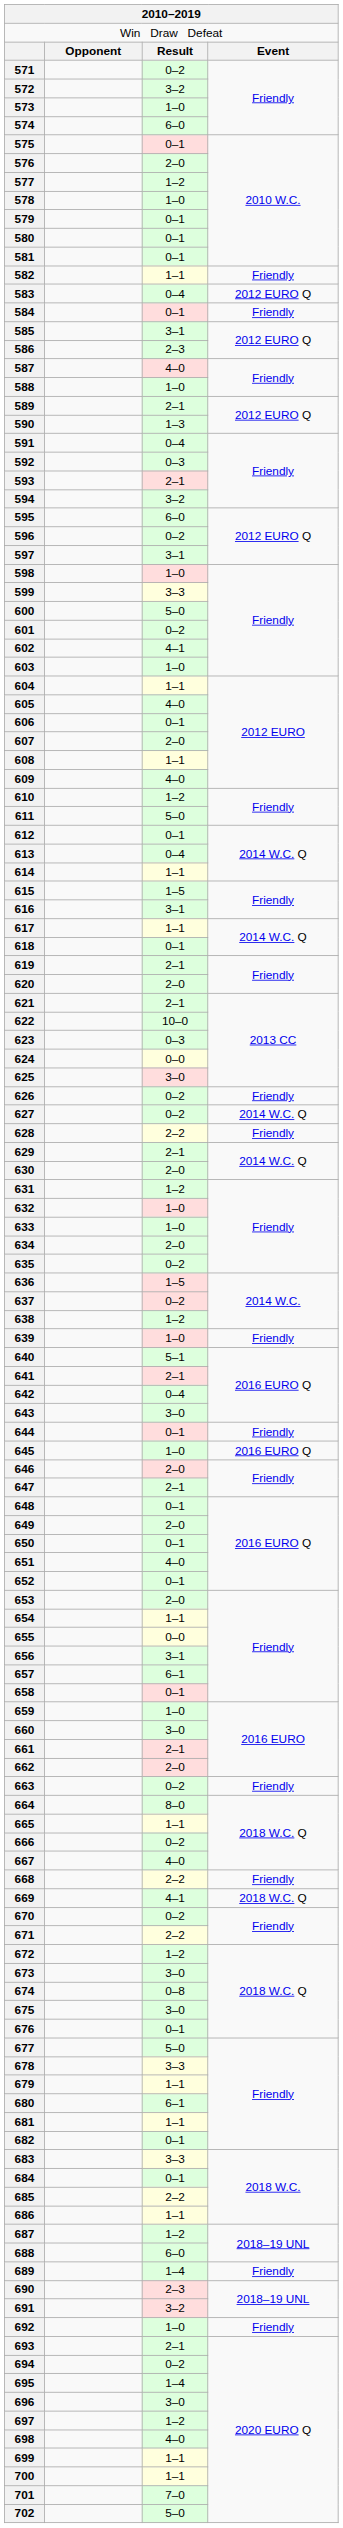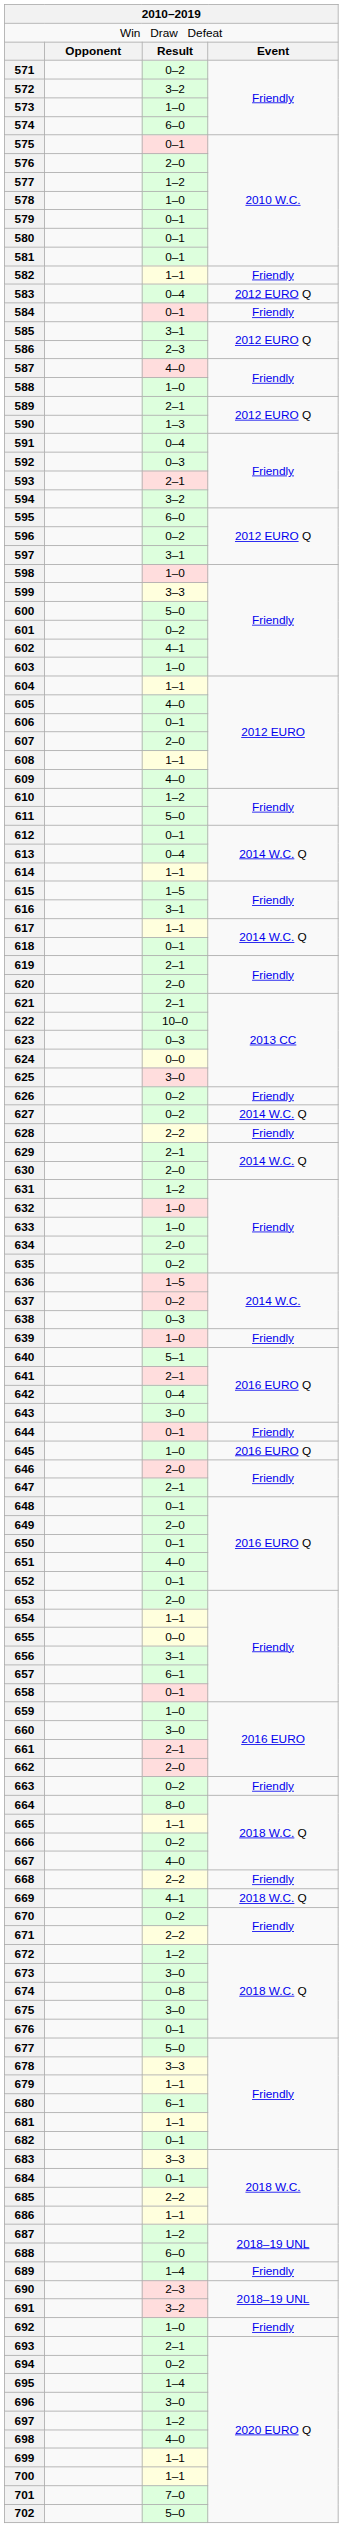 <table class="wikitable collapsible collapsed" style="font-size: 90%">
 <tr>
 <th colspan="4" style="width:400px;">2010–2019</th>
 </tr>
 <tr>
 <td style="text-align:center;" colspan="4"> Win   Draw   Defeat</td>
 </tr>
 <tr>
 <th></th>
 <th>Opponent</th>
 <th>Result</th>
 <th>Event</th>
 </tr>
 <tr>
 <th>571</th>
 <td></td>
 <td style="background:#dfd; text-align:center;">0–2</td>
 <td style="text-align:center;" rowspan="4"><a href='#'>Friendly</a></td>
 </tr>
 <tr>
 <th>572</th>
 <td></td>
 <td style="background:#dfd; text-align:center;">3–2</td>
 </tr>
 <tr>
 <th>573</th>
 <td></td>
 <td style="background:#dfd; text-align:center;">1–0</td>
 </tr>
 <tr>
 <th>574</th>
 <td></td>
 <td style="background:#dfd; text-align:center;">6–0</td>
 </tr>
 <tr>
 <th>575</th>
 <td></td>
 <td style="background:#fdd; text-align:center;">0–1</td>
 <td style="text-align:center;" rowspan="7"> <a href='#'>2010 W.C.</a></td>
 </tr>
 <tr>
 <th>576</th>
 <td></td>
 <td style="background:#dfd; text-align:center;">2–0</td>
 </tr>
 <tr>
 <th>577</th>
 <td></td>
 <td style="background:#dfd; text-align:center;">1–2</td>
 </tr>
 <tr>
 <th>578</th>
 <td></td>
 <td style="background:#dfd; text-align:center;">1–0</td>
 </tr>
 <tr>
 <th>579</th>
 <td></td>
 <td style="background:#dfd; text-align:center;">0–1</td>
 </tr>
 <tr>
 <th>580</th>
 <td></td>
 <td style="background:#dfd; text-align:center;">0–1</td>
 </tr>
 <tr>
 <th>581</th>
 <td></td>
 <td style="background:#dfd; text-align:center;">0–1</td>
 </tr>
 <tr>
 <th>582</th>
 <td></td>
 <td style="background:#ffd; text-align:center;">1–1</td>
 <td style="text-align:center;"><a href='#'>Friendly</a></td>
 </tr>
 <tr>
 <th>583</th>
 <td></td>
 <td style="background:#dfd; text-align:center;">0–4</td>
 <td style="text-align:center;"> <a href='#'>2012 EURO</a> Q</td>
 </tr>
 <tr>
 <th>584</th>
 <td></td>
 <td style="background:#fdd; text-align:center;">0–1</td>
 <td style="text-align:center;"><a href='#'>Friendly</a></td>
 </tr>
 <tr>
 <th>585</th>
 <td></td>
 <td style="background:#dfd; text-align:center;">3–1</td>
 <td style="text-align:center;" rowspan="2"> <a href='#'>2012 EURO</a> Q</td>
 </tr>
 <tr>
 <th>586</th>
 <td></td>
 <td style="background:#dfd; text-align:center;">2–3</td>
 </tr>
 <tr>
 <th>587</th>
 <td></td>
 <td style="background:#fdd; text-align:center;">4–0</td>
 <td style="text-align:center;" rowspan="2"><a href='#'>Friendly</a></td>
 </tr>
 <tr>
 <th>588</th>
 <td></td>
 <td style="background:#dfd; text-align:center;">1–0</td>
 </tr>
 <tr>
 <th>589</th>
 <td></td>
 <td style="background:#dfd; text-align:center;">2–1</td>
 <td style="text-align:center;" rowspan="2"> <a href='#'>2012 EURO</a> Q</td>
 </tr>
 <tr>
 <th>590</th>
 <td></td>
 <td style="background:#dfd; text-align:center;">1–3</td>
 </tr>
 <tr>
 <th>591</th>
 <td></td>
 <td style="background:#dfd; text-align:center;">0–4</td>
 <td style="text-align:center;" rowspan="4"><a href='#'>Friendly</a></td>
 </tr>
 <tr>
 <th>592</th>
 <td></td>
 <td style="background:#dfd; text-align:center;">0–3</td>
 </tr>
 <tr>
 <th>593</th>
 <td></td>
 <td style="background:#fdd; text-align:center;">2–1</td>
 </tr>
 <tr>
 <th>594</th>
 <td></td>
 <td style="background:#dfd; text-align:center;">3–2</td>
 </tr>
 <tr>
 <th>595</th>
 <td></td>
 <td style="background:#dfd; text-align:center;">6–0</td>
 <td style="text-align:center;" rowspan="3"> <a href='#'>2012 EURO</a> Q</td>
 </tr>
 <tr>
 <th>596</th>
 <td></td>
 <td style="background:#dfd; text-align:center;">0–2</td>
 </tr>
 <tr>
 <th>597</th>
 <td></td>
 <td style="background:#dfd; text-align:center;">3–1</td>
 </tr>
 <tr>
 <th>598</th>
 <td></td>
 <td style="background:#fdd; text-align:center;">1–0</td>
 <td style="text-align:center;" rowspan="6"><a href='#'>Friendly</a></td>
 </tr>
 <tr>
 <th>599</th>
 <td></td>
 <td style="background:#ffd; text-align:center;">3–3</td>
 </tr>
 <tr>
 <th>600</th>
 <td></td>
 <td style="background:#dfd; text-align:center;">5–0</td>
 </tr>
 <tr>
 <th>601</th>
 <td></td>
 <td style="background:#dfd; text-align:center;">0–2</td>
 </tr>
 <tr>
 <th>602</th>
 <td></td>
 <td style="background:#dfd; text-align:center;">4–1</td>
 </tr>
 <tr>
 <th>603</th>
 <td></td>
 <td style="background:#dfd; text-align:center;">1–0</td>
 </tr>
 <tr>
 <th>604</th>
 <td></td>
 <td style="background:#ffd; text-align:center;">1–1</td>
 <td style="text-align:center;" rowspan="6"> <a href='#'>2012 EURO</a></td>
 </tr>
 <tr>
 <th>605</th>
 <td></td>
 <td style="background:#dfd; text-align:center;">4–0</td>
 </tr>
 <tr>
 <th>606</th>
 <td></td>
 <td style="background:#dfd; text-align:center;">0–1</td>
 </tr>
 <tr>
 <th>607</th>
 <td></td>
 <td style="background:#dfd; text-align:center;">2–0</td>
 </tr>
 <tr>
 <th>608</th>
 <td></td>
 <td style="background:#ffd; text-align:center;">1–1</td>
 </tr>
 <tr>
 <th>609</th>
 <td></td>
 <td style="background:#dfd; text-align:center;">4–0</td>
 </tr>
 <tr>
 <th>610</th>
 <td></td>
 <td style="background:#dfd; text-align:center;">1–2</td>
 <td style="text-align:center;" rowspan="2"><a href='#'>Friendly</a></td>
 </tr>
 <tr>
 <th>611</th>
 <td></td>
 <td style="background:#dfd; text-align:center;">5–0</td>
 </tr>
 <tr>
 <th>612</th>
 <td></td>
 <td style="background:#dfd; text-align:center;">0–1</td>
 <td style="text-align:center;" rowspan="3"> <a href='#'>2014 W.C.</a> Q</td>
 </tr>
 <tr>
 <th>613</th>
 <td></td>
 <td style="background:#dfd; text-align:center;">0–4</td>
 </tr>
 <tr>
 <th>614</th>
 <td></td>
 <td style="background:#ffd; text-align:center;">1–1</td>
 </tr>
 <tr>
 <th>615</th>
 <td></td>
 <td style="background:#dfd; text-align:center;">1–5</td>
 <td style="text-align:center;" rowspan="2"><a href='#'>Friendly</a></td>
 </tr>
 <tr>
 <th>616</th>
 <td></td>
 <td style="background:#dfd; text-align:center;">3–1</td>
 </tr>
 <tr>
 <th>617</th>
 <td></td>
 <td style="background:#ffd; text-align:center;">1–1</td>
 <td style="text-align:center;" rowspan="2"> <a href='#'>2014 W.C.</a> Q</td>
 </tr>
 <tr>
 <th>618</th>
 <td></td>
 <td style="background:#dfd; text-align:center;">0–1</td>
 </tr>
 <tr>
 <th>619</th>
 <td></td>
 <td style="background:#dfd; text-align:center;">2–1</td>
 <td style="text-align:center;" rowspan="2"><a href='#'>Friendly</a></td>
 </tr>
 <tr>
 <th>620</th>
 <td></td>
 <td style="background:#dfd; text-align:center;">2–0</td>
 </tr>
 <tr>
 <th>621</th>
 <td></td>
 <td style="background:#dfd; text-align:center;">2–1</td>
 <td style="text-align:center;" rowspan="5"> <a href='#'>2013 CC</a></td>
 </tr>
 <tr>
 <th>622</th>
 <td></td>
 <td style="background:#dfd; text-align:center;">10–0</td>
 </tr>
 <tr>
 <th>623</th>
 <td></td>
 <td style="background:#dfd; text-align:center;">0–3</td>
 </tr>
 <tr>
 <th>624</th>
 <td></td>
 <td style="background:#ffd; text-align:center;">0–0</td>
 </tr>
 <tr>
 <th>625</th>
 <td></td>
 <td style="background:#fdd; text-align:center;">3–0</td>
 </tr>
 <tr>
 <th>626</th>
 <td></td>
 <td style="background:#dfd; text-align:center;">0–2</td>
 <td style="text-align:center;"><a href='#'>Friendly</a></td>
 </tr>
 <tr>
 <th>627</th>
 <td></td>
 <td style="background:#dfd; text-align:center;">0–2</td>
 <td style="text-align:center;"> <a href='#'>2014 W.C.</a> Q</td>
 </tr>
 <tr>
 <th>628</th>
 <td></td>
 <td style="background:#ffd; text-align:center;">2–2</td>
 <td style="text-align:center;"><a href='#'>Friendly</a></td>
 </tr>
 <tr>
 <th>629</th>
 <td></td>
 <td style="background:#dfd; text-align:center;">2–1</td>
 <td style="text-align:center;" rowspan="2"> <a href='#'>2014 W.C.</a> Q</td>
 </tr>
 <tr>
 <th>630</th>
 <td></td>
 <td style="background:#dfd; text-align:center;">2–0</td>
 </tr>
 <tr>
 <th>631</th>
 <td></td>
 <td style="background:#dfd; text-align:center;">1–2</td>
 <td style="text-align:center;" rowspan="5"><a href='#'>Friendly</a></td>
 </tr>
 <tr>
 <th>632</th>
 <td></td>
 <td style="background:#fdd; text-align:center;">1–0</td>
 </tr>
 <tr>
 <th>633</th>
 <td></td>
 <td style="background:#dfd; text-align:center;">1–0</td>
 </tr>
 <tr>
 <th>634</th>
 <td></td>
 <td style="background:#dfd; text-align:center;">2–0</td>
 </tr>
 <tr>
 <th>635</th>
 <td></td>
 <td style="background:#dfd; text-align:center;">0–2</td>
 </tr>
 <tr>
 <th>636</th>
 <td></td>
 <td style="background:#fdd; text-align:center;">1–5</td>
 <td style="text-align:center;" rowspan="3"> <a href='#'>2014 W.C.</a></td>
 </tr>
 <tr>
 <th>637</th>
 <td></td>
 <td style="background:#fdd; text-align:center;">0–2</td>
 </tr>
 <tr>
 <th>638</th>
 <td></td>
-<td style="background:#dfd; text-align:center;">1–2</td>
+<td style="background:#dfd; text-align:center;">0–3</td>
 </tr>
 <tr>
 <th>639</th>
 <td></td>
 <td style="background:#fdd; text-align:center;">1–0</td>
 <td style="text-align:center;"><a href='#'>Friendly</a></td>
 </tr>
 <tr>
 <th>640</th>
 <td></td>
 <td style="background:#dfd; text-align:center;">5–1</td>
 <td style="text-align:center;" rowspan="4"> <a href='#'>2016 EURO</a> Q</td>
 </tr>
 <tr>
 <th>641</th>
 <td></td>
 <td style="background:#fdd; text-align:center;">2–1</td>
 </tr>
 <tr>
 <th>642</th>
 <td></td>
 <td style="background:#dfd; text-align:center;">0–4</td>
 </tr>
 <tr>
 <th>643</th>
 <td></td>
 <td style="background:#dfd; text-align:center;">3–0</td>
 </tr>
 <tr>
 <th>644</th>
 <td></td>
 <td style="background:#fdd; text-align:center;">0–1</td>
 <td style="text-align:center;"><a href='#'>Friendly</a></td>
 </tr>
 <tr>
 <th>645</th>
 <td></td>
 <td style="background:#dfd; text-align:center;">1–0</td>
 <td style="text-align:center;"> <a href='#'>2016 EURO</a> Q</td>
 </tr>
 <tr>
 <th>646</th>
 <td></td>
 <td style="background:#fdd; text-align:center;">2–0</td>
 <td style="text-align:center;" rowspan="2"><a href='#'>Friendly</a></td>
 </tr>
 <tr>
 <th>647</th>
 <td></td>
 <td style="background:#dfd; text-align:center;">2–1</td>
 </tr>
 <tr>
 <th>648</th>
 <td></td>
 <td style="background:#dfd; text-align:center;">0–1</td>
 <td style="text-align:center;" rowspan="5"> <a href='#'>2016 EURO</a> Q</td>
 </tr>
 <tr>
 <th>649</th>
 <td></td>
 <td style="background:#dfd; text-align:center;">2–0</td>
 </tr>
 <tr>
 <th>650</th>
 <td></td>
 <td style="background:#dfd; text-align:center;">0–1</td>
 </tr>
 <tr>
 <th>651</th>
 <td></td>
 <td style="background:#dfd; text-align:center;">4–0</td>
 </tr>
 <tr>
 <th>652</th>
 <td></td>
 <td style="background:#dfd; text-align:center;">0–1</td>
 </tr>
 <tr>
 <th>653</th>
 <td></td>
 <td style="background:#dfd; text-align:center;">2–0</td>
 <td style="text-align:center;" rowspan="6"><a href='#'>Friendly</a></td>
 </tr>
 <tr>
 <th>654</th>
 <td></td>
 <td style="background:#ffd; text-align:center;">1–1</td>
 </tr>
 <tr>
 <th>655</th>
 <td></td>
 <td style="background:#ffd; text-align:center;">0–0</td>
 </tr>
 <tr>
 <th>656</th>
 <td></td>
 <td style="background:#dfd; text-align:center;">3–1</td>
 </tr>
 <tr>
 <th>657</th>
 <td></td>
 <td style="background:#dfd; text-align:center;">6–1</td>
 </tr>
 <tr>
 <th>658</th>
 <td></td>
 <td style="background:#fdd; text-align:center;">0–1</td>
 </tr>
 <tr>
 <th>659</th>
 <td></td>
 <td style="background:#dfd; text-align:center;">1–0</td>
 <td style="text-align:center;" rowspan="4"> <a href='#'>2016 EURO</a></td>
 </tr>
 <tr>
 <th>660</th>
 <td></td>
 <td style="background:#dfd; text-align:center;">3–0</td>
 </tr>
 <tr>
 <th>661</th>
 <td></td>
 <td style="background:#fdd; text-align:center;">2–1</td>
 </tr>
 <tr>
 <th>662</th>
 <td></td>
 <td style="background:#fdd; text-align:center;">2–0</td>
 </tr>
 <tr>
 <th>663</th>
 <td></td>
 <td style="background:#dfd; text-align:center;">0–2</td>
 <td style="text-align:center;"><a href='#'>Friendly</a></td>
 </tr>
 <tr>
 <th>664</th>
 <td></td>
 <td style="background:#dfd; text-align:center;">8–0</td>
 <td style="text-align:center;" rowspan="4"> <a href='#'>2018 W.C.</a> Q</td>
 </tr>
 <tr>
 <th>665</th>
 <td></td>
 <td style="background:#ffd; text-align:center;">1–1</td>
 </tr>
 <tr>
 <th>666</th>
 <td></td>
 <td style="background:#dfd; text-align:center;">0–2</td>
 </tr>
 <tr>
 <th>667</th>
 <td></td>
 <td style="background:#dfd; text-align:center;">4–0</td>
 </tr>
 <tr>
 <th>668</th>
 <td></td>
 <td style="background:#ffd; text-align:center;">2–2</td>
 <td style="text-align:center;"><a href='#'>Friendly</a></td>
 </tr>
 <tr>
 <th>669</th>
 <td></td>
 <td style="background:#dfd; text-align:center;">4–1</td>
 <td style="text-align:center;"> <a href='#'>2018 W.C.</a> Q</td>
 </tr>
 <tr>
 <th>670</th>
 <td></td>
 <td style="background:#dfd; text-align:center;">0–2</td>
 <td style="text-align:center;" rowspan="2"><a href='#'>Friendly</a></td>
 </tr>
 <tr>
 <th>671</th>
 <td></td>
 <td style="background:#ffd; text-align:center;">2–2</td>
 </tr>
 <tr>
 <th>672</th>
 <td></td>
 <td style="background:#dfd; text-align:center;">1–2</td>
 <td style="text-align:center;" rowspan="5"> <a href='#'>2018 W.C.</a> Q</td>
 </tr>
 <tr>
 <th>673</th>
 <td></td>
 <td style="background:#dfd; text-align:center;">3–0</td>
 </tr>
 <tr>
 <th>674</th>
 <td></td>
 <td style="background:#dfd; text-align:center;">0–8</td>
 </tr>
 <tr>
 <th>675</th>
 <td></td>
 <td style="background:#dfd; text-align:center;">3–0</td>
 </tr>
 <tr>
 <th>676</th>
 <td></td>
 <td style="background:#dfd; text-align:center;">0–1</td>
 </tr>
 <tr>
 <th>677</th>
 <td></td>
 <td style="background:#dfd; text-align:center;">5–0</td>
 <td style="text-align:center;" rowspan="6"><a href='#'>Friendly</a></td>
 </tr>
 <tr>
 <th>678</th>
 <td></td>
 <td style="background:#ffd; text-align:center;">3–3</td>
 </tr>
 <tr>
 <th>679</th>
 <td></td>
 <td style="background:#ffd; text-align:center;">1–1</td>
 </tr>
 <tr>
 <th>680</th>
 <td></td>
 <td style="background:#dfd; text-align:center;">6–1</td>
 </tr>
 <tr>
 <th>681</th>
 <td></td>
 <td style="background:#ffd; text-align:center;">1–1</td>
 </tr>
 <tr>
 <th>682</th>
 <td></td>
 <td style="background:#dfd; text-align:center;">0–1</td>
 </tr>
 <tr>
 <th>683</th>
 <td></td>
 <td style="background:#ffd; text-align:center;">3–3</td>
 <td style="text-align:center;" rowspan="4"> <a href='#'>2018 W.C.</a></td>
 </tr>
 <tr>
 <th>684</th>
 <td></td>
 <td style="background:#dfd; text-align:center;">0–1</td>
 </tr>
 <tr>
 <th>685</th>
 <td></td>
 <td style="background:#ffd; text-align:center;">2–2</td>
 </tr>
 <tr>
 <th>686</th>
 <td></td>
 <td style="background:#ffd; text-align:center;">1–1</td>
 </tr>
 <tr>
 <th>687</th>
 <td></td>
 <td style="background:#dfd; text-align:center;">1–2</td>
 <td style="text-align:center;" rowspan="2"><a href='#'>2018–19 UNL</a></td>
 </tr>
 <tr>
 <th>688</th>
 <td></td>
 <td style="background:#dfd; text-align:center;">6–0</td>
 </tr>
 <tr>
 <th>689</th>
 <td></td>
 <td style="background:#dfd; text-align:center;">1–4</td>
 <td style="text-align:center;"><a href='#'>Friendly</a></td>
 </tr>
 <tr>
 <th>690</th>
 <td></td>
 <td style="background:#fdd; text-align:center;">2–3</td>
 <td style="text-align:center;" rowspan="2"><a href='#'>2018–19 UNL</a></td>
 </tr>
 <tr>
 <th>691</th>
 <td></td>
 <td style="background:#fdd; text-align:center;">3–2</td>
 </tr>
 <tr>
 <th>692</th>
 <td></td>
 <td style="background:#dfd; text-align:center;">1–0</td>
 <td style="text-align:center;"><a href='#'>Friendly</a></td>
 </tr>
 <tr>
 <th>693</th>
 <td></td>
 <td style="background:#dfd; text-align:center;">2–1</td>
 <td style="text-align:center;" rowspan="10"> <a href='#'>2020 EURO</a> Q</td>
 </tr>
 <tr>
 <th>694</th>
 <td></td>
 <td style="background:#dfd; text-align:center;">0–2</td>
 </tr>
 <tr>
 <th>695</th>
 <td></td>
 <td style="background:#dfd; text-align:center;">1–4</td>
 </tr>
 <tr>
 <th>696</th>
 <td></td>
 <td style="background:#dfd; text-align:center;">3–0</td>
 </tr>
 <tr>
 <th>697</th>
 <td></td>
 <td style="background:#dfd; text-align:center;">1–2</td>
 </tr>
 <tr>
 <th>698</th>
 <td></td>
 <td style="background:#dfd; text-align:center;">4–0</td>
 </tr>
 <tr>
 <th>699</th>
 <td></td>
 <td style="background:#ffd; text-align:center;">1–1</td>
 </tr>
 <tr>
 <th>700</th>
 <td></td>
 <td style="background:#ffd; text-align:center;">1–1</td>
 </tr>
 <tr>
 <th>701</th>
 <td></td>
 <td style="background:#dfd; text-align:center;">7–0</td>
 </tr>
 <tr>
 <th>702</th>
 <td></td>
 <td style="background:#dfd; text-align:center;">5–0</td>
 </tr>
 </table>
